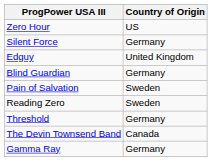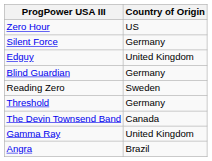 <table class="wikitable">
 <tr>
 <th>ProgPower USA III</th>
 <th>Country of Origin</th>
 </tr>
 <tr>
 <td><a href='#'>Zero Hour</a></td>
 <td>US</td>
 </tr>
 <tr>
 <td><a href='#'>Silent Force</a></td>
 <td>Germany</td>
 </tr>
 <tr>
 <td><a href='#'>Edguy</a></td>
 <td>United Kingdom</td>
 </tr>
 <tr>
 <td><a href='#'>Blind Guardian</a></td>
 <td>Germany</td>
 </tr>
 <tr>
-<td><a href='#'>Pain of Salvation</a></td>
-<td>Sweden</td>
-</tr>
-<tr>
 <td>Reading Zero</td>
 <td>Sweden</td>
 </tr>
 <tr>
 <td><a href='#'>Threshold</a></td>
 <td>Germany</td>
 </tr>
 <tr>
 <td><a href='#'>The Devin Townsend Band</a></td>
 <td>Canada</td>
 </tr>
 <tr>
 <td><a href='#'>Gamma Ray</a></td>
-<td>Germany</td>
+<td>United Kingdom</td>
+</tr>
+<tr>
+<td><a href='#'>Angra</a></td>
+<td>Brazil</td>
 </tr>
 </table>
